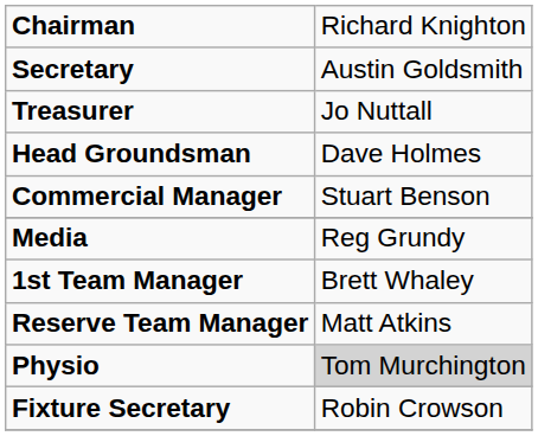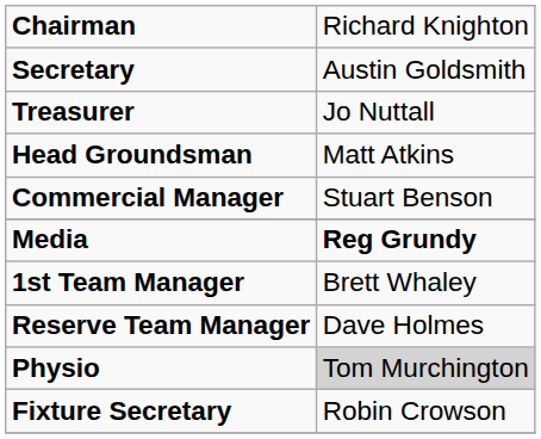 <table class="wikitable">
 <tr>
 <td><strong>Chairman</strong></td>
 <td>Richard Knighton</td>
 </tr>
 <tr>
 <td><strong>Secretary</strong></td>
 <td>Austin Goldsmith</td>
 </tr>
 <tr>
 <td><strong>Treasurer</strong></td>
 <td>Jo Nuttall</td>
 </tr>
 <tr>
 <td><strong>Head Groundsman</strong></td>
-<td>Dave Holmes</td>
+<td>Matt Atkins</td>
 </tr>
 <tr>
 <td><strong>Commercial Manager</strong></td>
 <td>Stuart Benson</td>
 </tr>
 <tr>
 </tr>
 <tr>
 <td><strong>Media</strong></td>
-<td>Reg Grundy</td>
+<td><strong>Reg Grundy</strong></td>
 </tr>
 <tr>
 <td><strong>1st Team Manager</strong></td>
 <td>Brett Whaley</td>
 </tr>
 <tr>
 <td><strong>Reserve Team Manager</strong></td>
-<td>Matt Atkins</td>
+<td>Dave Holmes</td>
 </tr>
 <tr>
 <td><strong>Physio</strong></td>
 <td style="background: lightgrey;">Tom Murchington</td>
 </tr>
 <tr>
 <td><strong>Fixture Secretary</strong></td>
 <td>Robin Crowson</td>
 </tr>
 <tr>
 </tr>
 </table>
